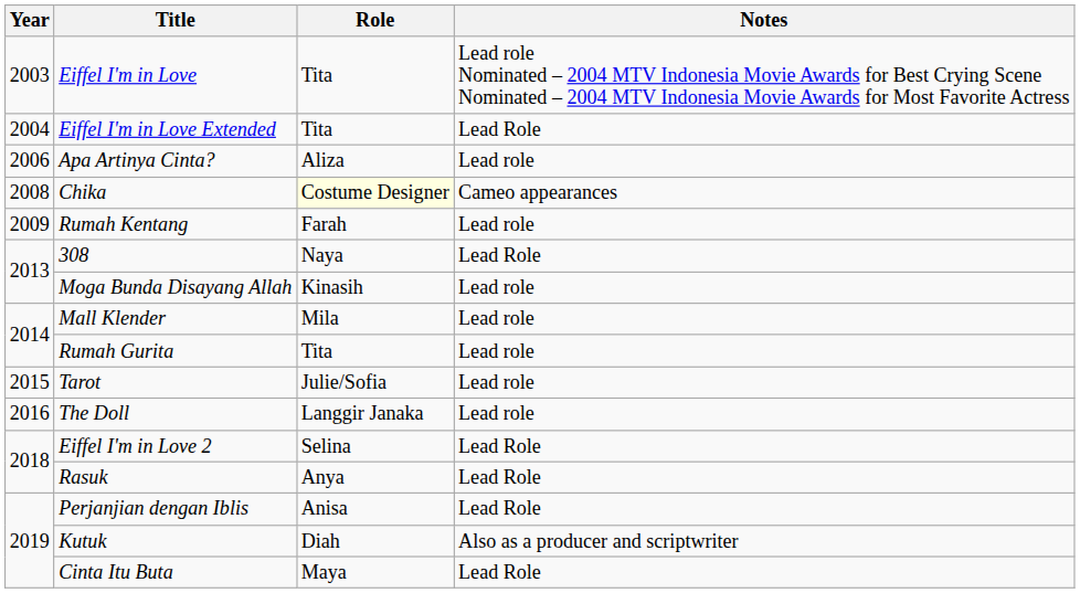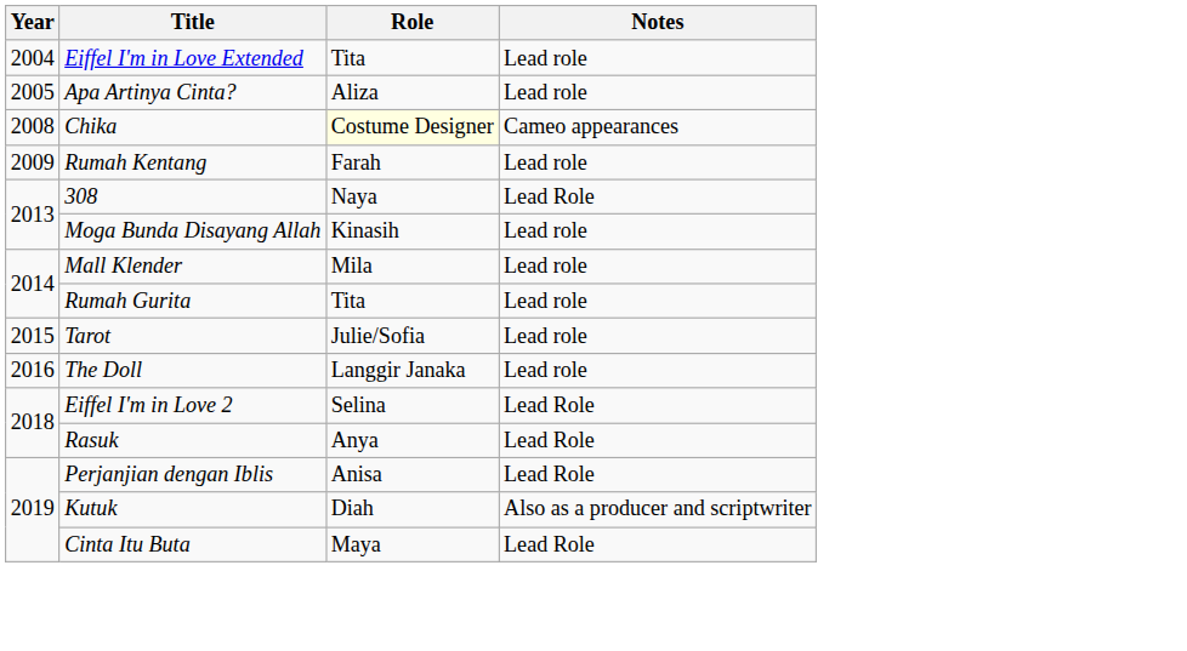 <table class="wikitable">
 <tr>
 <th>Year</th>
 <th>Title</th>
 <th>Role</th>
 <th>Notes</th>
 </tr>
 <tr>
-<td>2003</td>
-<td><em><a href='#'>Eiffel I'm in Love</a></em></td>
-<td>Tita</td>
-<td>Lead role<br>Nominated – <a href='#'>2004 MTV Indonesia Movie Awards</a> for Best Crying Scene<br>Nominated – <a href='#'>2004 MTV Indonesia Movie Awards</a> for Most Favorite Actress</td>
-</tr>
-<tr>
 <td>2004</td>
 <td><em><a href='#'>Eiffel I'm in Love Extended</a></em></td>
 <td>Tita</td>
-<td>Lead Role</td>
+<td>Lead role</td>
 </tr>
 <tr>
-<td>2006</td>
+<td>2005</td>
 <td><em>Apa Artinya Cinta?</em></td>
 <td>Aliza</td>
 <td>Lead role</td>
 </tr>
 <tr>
 <td>2008</td>
 <td><em>Chika</em></td>
 <td style="background: lightyellow;">Costume Designer</td>
 <td>Cameo appearances</td>
 </tr>
 <tr>
 <td>2009</td>
 <td><em>Rumah Kentang</em></td>
 <td>Farah</td>
 <td>Lead role</td>
 </tr>
 <tr>
 <td rowspan="2">2013</td>
 <td><em>308</em></td>
 <td>Naya</td>
 <td>Lead Role</td>
 </tr>
 <tr>
 <td><em>Moga Bunda Disayang Allah</em></td>
 <td>Kinasih</td>
 <td>Lead role</td>
 </tr>
 <tr>
 <td rowspan="2">2014</td>
 <td><em>Mall Klender</em></td>
 <td>Mila</td>
 <td>Lead role</td>
 </tr>
 <tr>
 <td><em>Rumah Gurita</em></td>
 <td>Tita</td>
 <td>Lead role</td>
 </tr>
 <tr>
 <td>2015</td>
 <td><em>Tarot</em></td>
 <td>Julie/Sofia</td>
 <td>Lead role</td>
 </tr>
 <tr>
 <td>2016</td>
 <td><em>The Doll</em></td>
 <td>Langgir Janaka</td>
 <td>Lead role</td>
 </tr>
 <tr>
 <td rowspan="2">2018</td>
 <td><em>Eiffel I'm in Love 2</em></td>
 <td>Selina</td>
 <td>Lead Role</td>
 </tr>
 <tr>
 <td><em>Rasuk</em></td>
 <td>Anya</td>
 <td>Lead Role</td>
 </tr>
 <tr>
 <td rowspan="3">2019</td>
 <td><em>Perjanjian dengan Iblis</em></td>
 <td>Anisa</td>
 <td>Lead Role</td>
 </tr>
 <tr>
 <td><em>Kutuk</em></td>
 <td>Diah</td>
 <td>Also as a producer and scriptwriter</td>
 </tr>
 <tr>
 <td><em>Cinta Itu Buta</em></td>
 <td>Maya</td>
 <td>Lead Role</td>
 </tr>
 </table>
